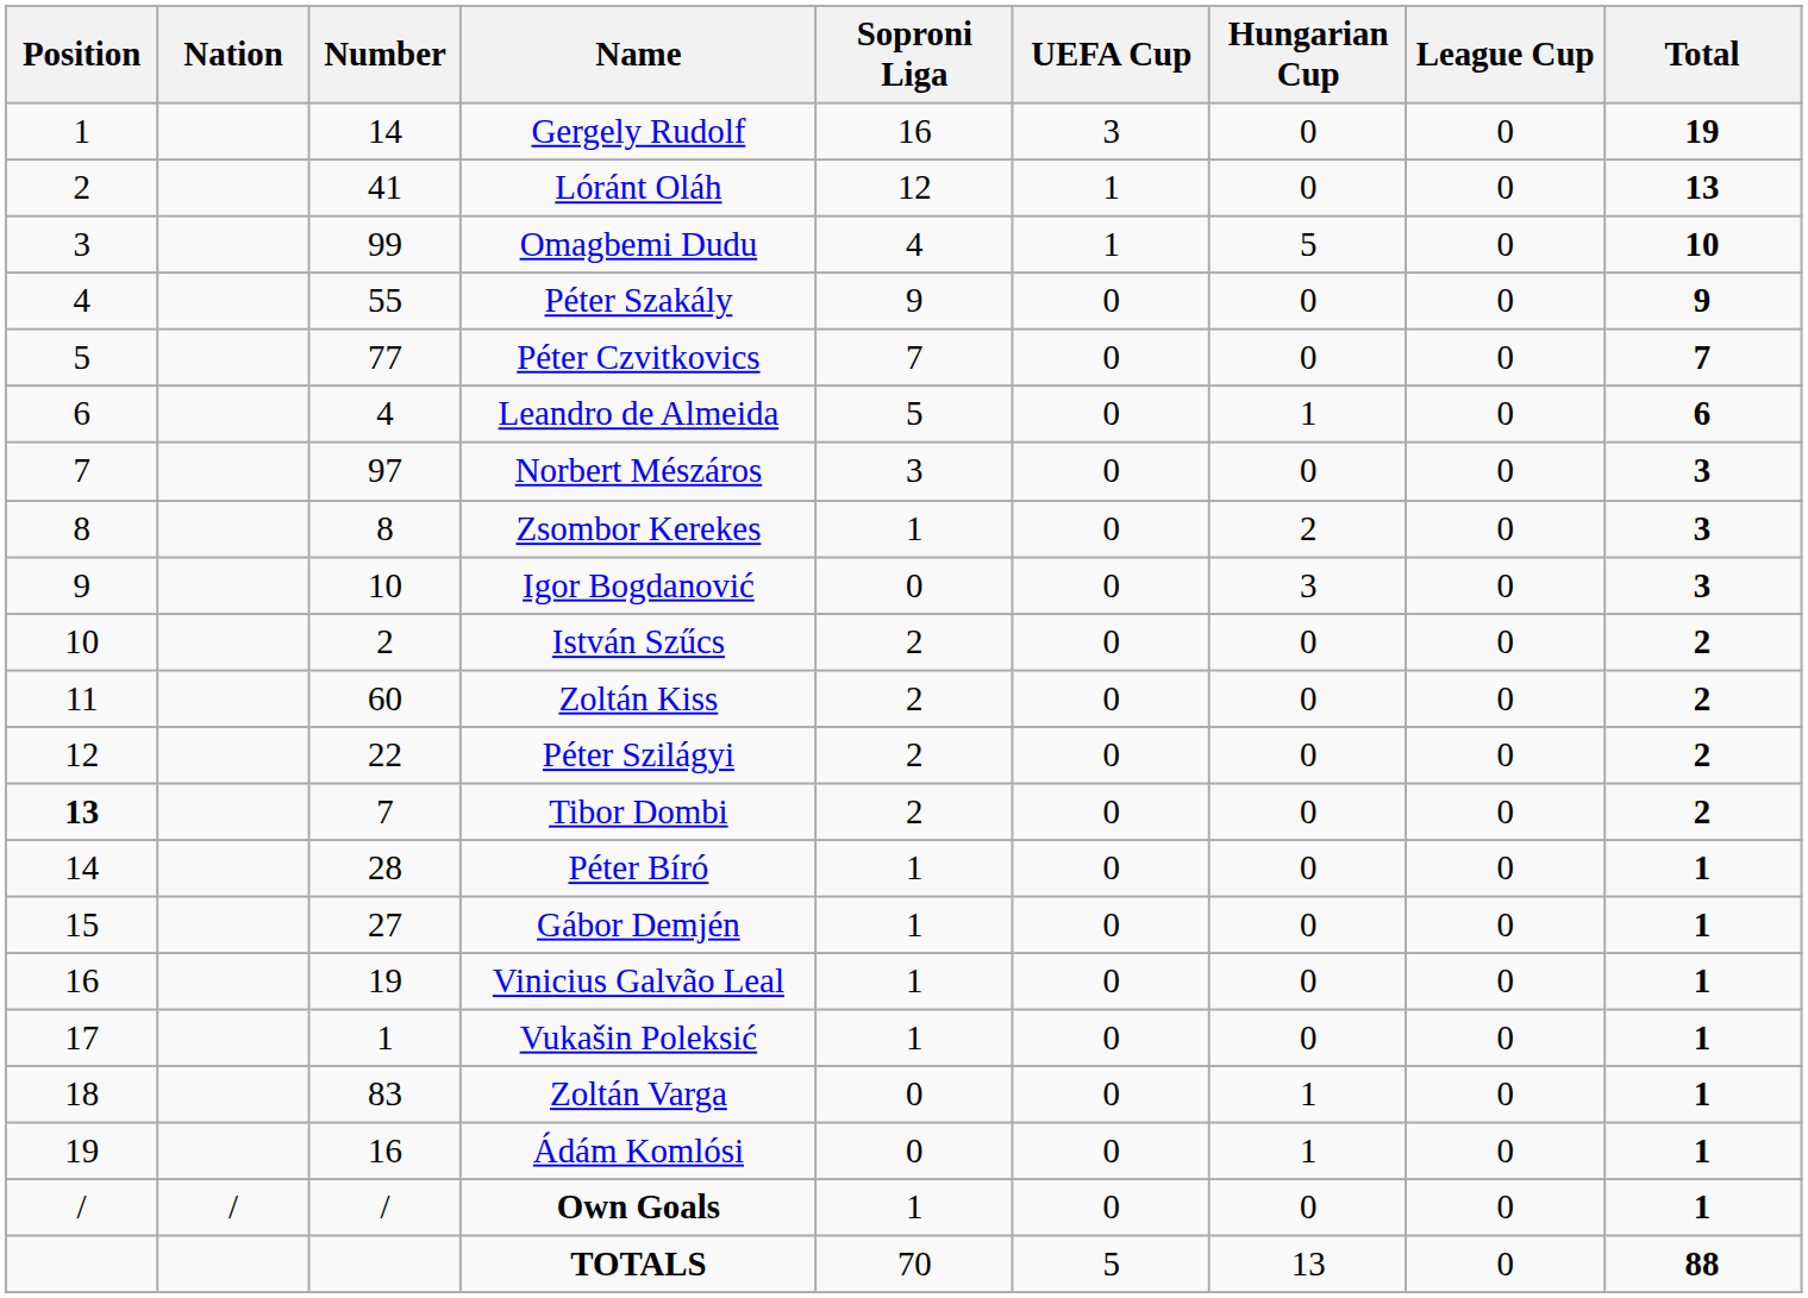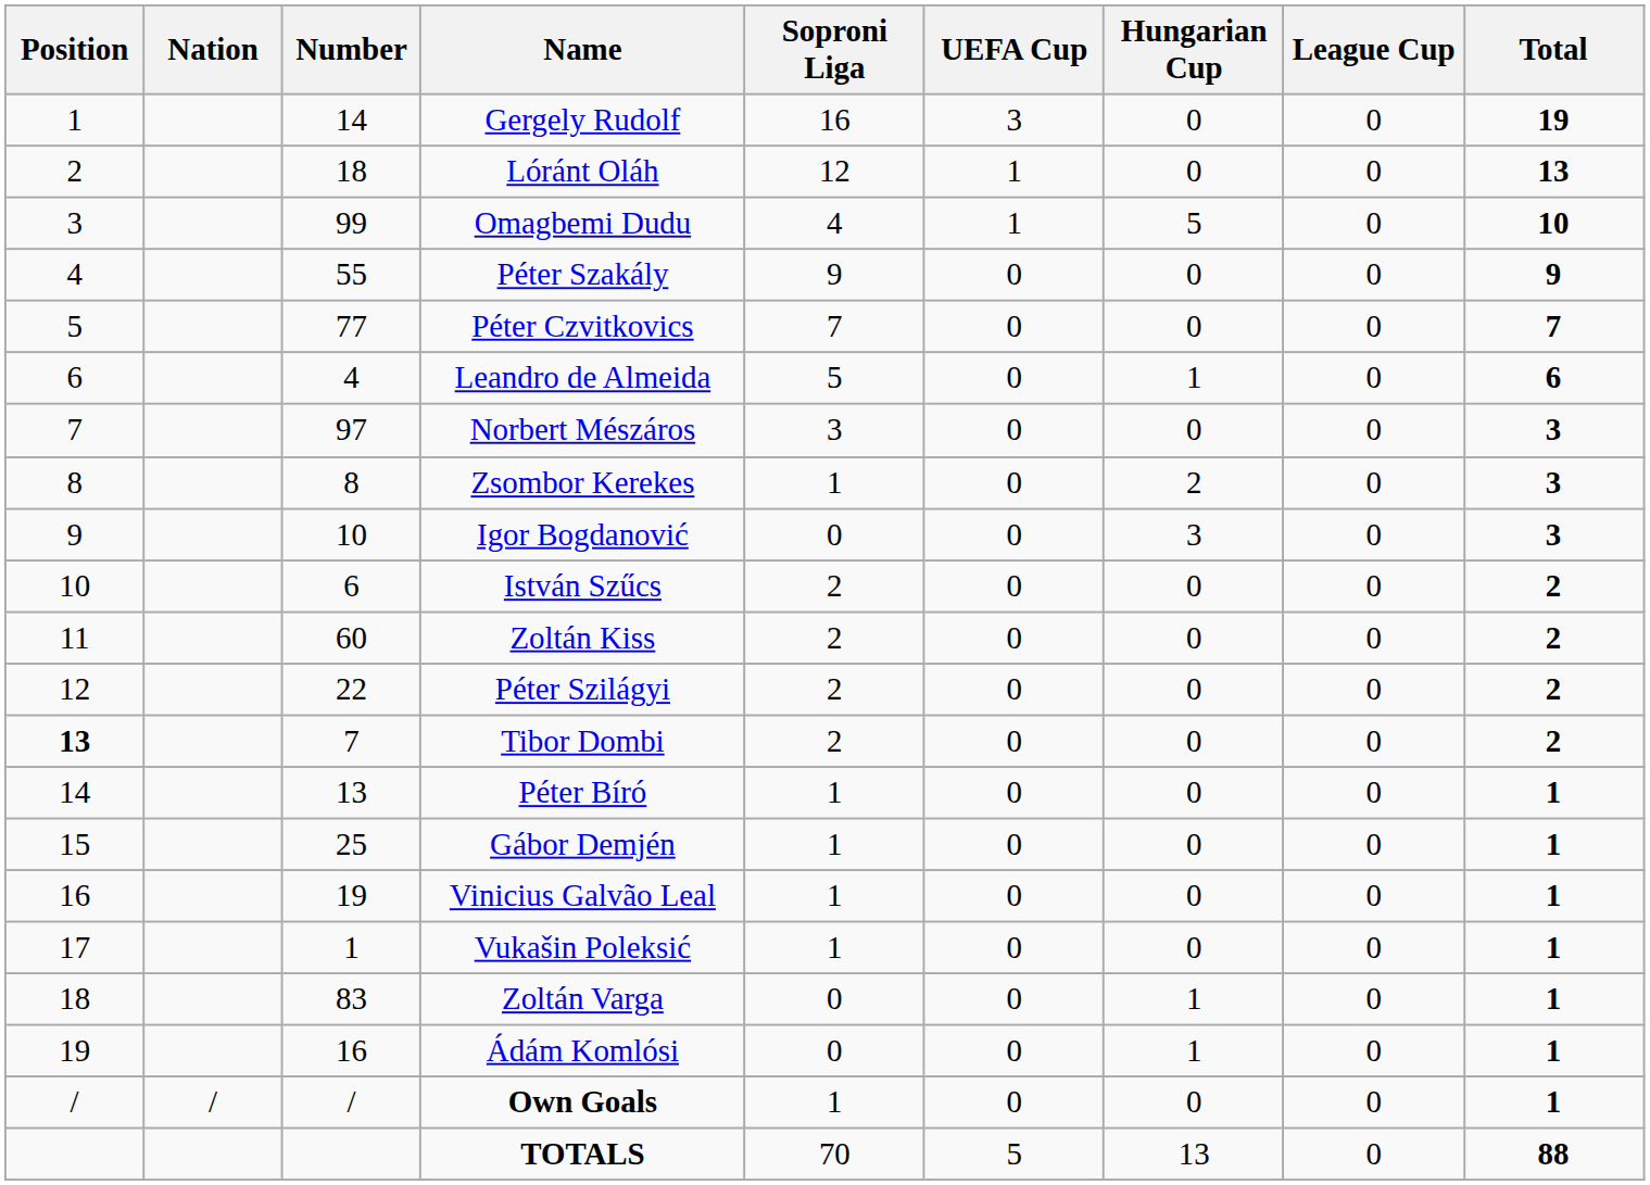 <table class="wikitable" style="font-size: 95%; text-align: center;">
 <tr>
 <th width=60>Position</th>
 <th width=60>Nation</th>
 <th width=60>Number</th>
 <th width=150>Name</th>
 <th width=80>Soproni Liga</th>
 <th width=80>UEFA Cup</th>
 <th width=80>Hungarian Cup</th>
 <th width=80>League Cup</th>
 <th width=80>Total</th>
 </tr>
 <tr>
 <td>1</td>
 <td></td>
 <td>14</td>
 <td><a href='#'>Gergely Rudolf</a></td>
 <td>16</td>
 <td>3</td>
 <td>0</td>
 <td>0</td>
 <td><strong>19</strong></td>
 </tr>
 <tr>
 <td>2</td>
 <td></td>
-<td>41</td>
+<td>18</td>
 <td><a href='#'>Lóránt Oláh</a></td>
 <td>12</td>
 <td>1</td>
 <td>0</td>
 <td>0</td>
 <td><strong>13</strong></td>
 </tr>
 <tr>
 <td>3</td>
 <td></td>
 <td>99</td>
 <td><a href='#'>Omagbemi Dudu</a></td>
 <td>4</td>
 <td>1</td>
 <td>5</td>
 <td>0</td>
 <td><strong>10</strong></td>
 </tr>
 <tr>
 <td>4</td>
 <td></td>
 <td>55</td>
 <td><a href='#'>Péter Szakály</a></td>
 <td>9</td>
 <td>0</td>
 <td>0</td>
 <td>0</td>
 <td><strong>9</strong></td>
 </tr>
 <tr>
 <td>5</td>
 <td></td>
 <td>77</td>
 <td><a href='#'>Péter Czvitkovics</a></td>
 <td>7</td>
 <td>0</td>
 <td>0</td>
 <td>0</td>
 <td><strong>7</strong></td>
 </tr>
 <tr>
 <td>6</td>
 <td></td>
 <td>4</td>
 <td><a href='#'>Leandro de Almeida</a></td>
 <td>5</td>
 <td>0</td>
 <td>1</td>
 <td>0</td>
 <td><strong>6</strong></td>
 </tr>
 <tr>
 <td>7</td>
 <td></td>
 <td>97</td>
 <td><a href='#'>Norbert Mészáros</a></td>
 <td>3</td>
 <td>0</td>
 <td>0</td>
 <td>0</td>
 <td><strong>3</strong></td>
 </tr>
 <tr>
 <td>8</td>
 <td></td>
 <td>8</td>
 <td><a href='#'>Zsombor Kerekes</a></td>
 <td>1</td>
 <td>0</td>
 <td>2</td>
 <td>0</td>
 <td><strong>3</strong></td>
 </tr>
 <tr>
 <td>9</td>
 <td></td>
 <td>10</td>
 <td><a href='#'>Igor Bogdanović</a></td>
 <td>0</td>
 <td>0</td>
 <td>3</td>
 <td>0</td>
 <td><strong>3</strong></td>
 </tr>
 <tr>
 <td>10</td>
 <td></td>
-<td>2</td>
+<td>6</td>
 <td><a href='#'>István Szűcs</a></td>
 <td>2</td>
 <td>0</td>
 <td>0</td>
 <td>0</td>
 <td><strong>2</strong></td>
 </tr>
 <tr>
 <td>11</td>
 <td></td>
 <td>60</td>
 <td><a href='#'>Zoltán Kiss</a></td>
 <td>2</td>
 <td>0</td>
 <td>0</td>
 <td>0</td>
 <td><strong>2</strong></td>
 </tr>
 <tr>
 <td>12</td>
 <td></td>
 <td>22</td>
 <td><a href='#'>Péter Szilágyi</a></td>
 <td>2</td>
 <td>0</td>
 <td>0</td>
 <td>0</td>
 <td><strong>2</strong></td>
 </tr>
 <tr>
 <td><strong>13</strong></td>
 <td></td>
 <td>7</td>
 <td><a href='#'>Tibor Dombi</a></td>
 <td>2</td>
 <td>0</td>
 <td>0</td>
 <td>0</td>
 <td><strong>2</strong></td>
 </tr>
 <tr>
 <td>14</td>
 <td></td>
-<td>28</td>
+<td>13</td>
 <td><a href='#'>Péter Bíró</a></td>
 <td>1</td>
 <td>0</td>
 <td>0</td>
 <td>0</td>
 <td><strong>1</strong></td>
 </tr>
 <tr>
 <td>15</td>
 <td></td>
-<td>27</td>
+<td>25</td>
 <td><a href='#'>Gábor Demjén</a></td>
 <td>1</td>
 <td>0</td>
 <td>0</td>
 <td>0</td>
 <td><strong>1</strong></td>
 </tr>
 <tr>
 <td>16</td>
 <td></td>
 <td>19</td>
 <td><a href='#'>Vinicius Galvão Leal</a></td>
 <td>1</td>
 <td>0</td>
 <td>0</td>
 <td>0</td>
 <td><strong>1</strong></td>
 </tr>
 <tr>
 <td>17</td>
 <td></td>
 <td>1</td>
 <td><a href='#'>Vukašin Poleksić</a></td>
 <td>1</td>
 <td>0</td>
 <td>0</td>
 <td>0</td>
 <td><strong>1</strong></td>
 </tr>
 <tr>
 <td>18</td>
 <td></td>
 <td>83</td>
 <td><a href='#'>Zoltán Varga</a></td>
 <td>0</td>
 <td>0</td>
 <td>1</td>
 <td>0</td>
 <td><strong>1</strong></td>
 </tr>
 <tr>
 <td>19</td>
 <td></td>
 <td>16</td>
 <td><a href='#'>Ádám Komlósi</a></td>
 <td>0</td>
 <td>0</td>
 <td>1</td>
 <td>0</td>
 <td><strong>1</strong></td>
 </tr>
 <tr>
 <td>/</td>
 <td>/</td>
 <td>/</td>
 <td><strong>Own Goals</strong></td>
 <td>1</td>
 <td>0</td>
 <td>0</td>
 <td>0</td>
 <td><strong>1</strong></td>
 </tr>
 <tr>
 <td></td>
 <td></td>
 <td></td>
 <td><strong>TOTALS</strong></td>
 <td>70</td>
 <td>5</td>
 <td>13</td>
 <td>0</td>
 <td><strong>88</strong></td>
 </tr>
 </table>
